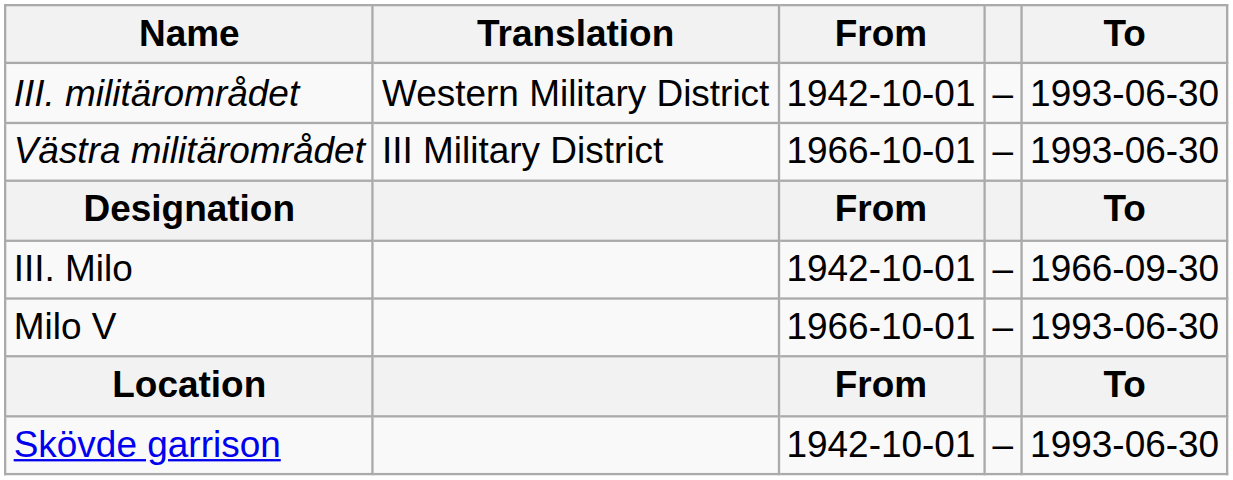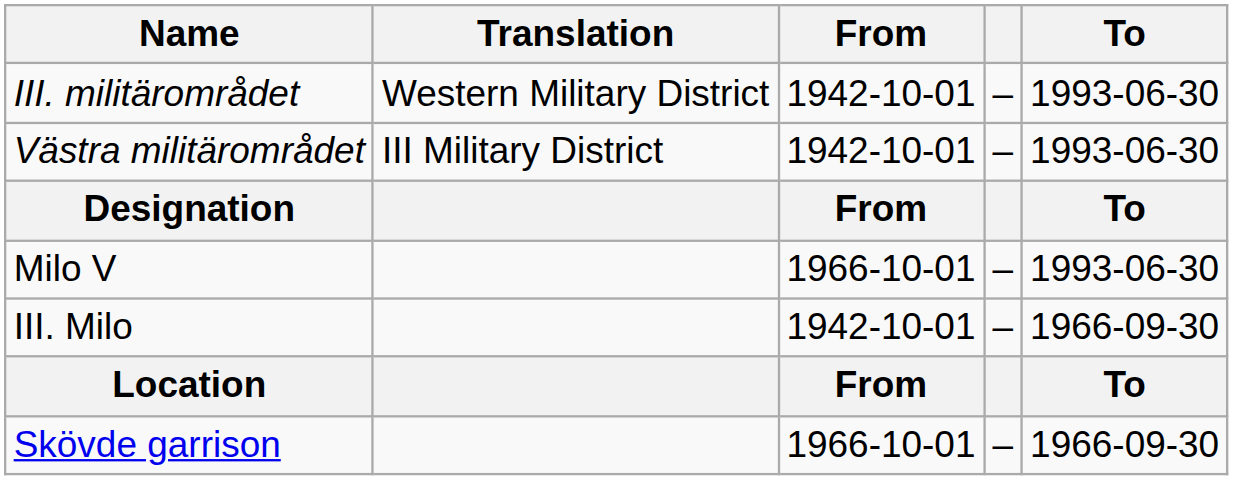 <table class="wikitable">
 <tr>
 <th style="font-weight:bold;">Name</th>
 <th style="font-weight:bold;">Translation</th>
 <th style="text-align: center; font-weight:bold;">From</th>
 <th></th>
 <th style="text-align: center; font-weight:bold;">To</th>
 </tr>
 <tr>
 <td style="font-style:italic;">III. militärområdet</td>
 <td>Western Military District</td>
 <td>1942-10-01</td>
 <td>–</td>
 <td>1993-06-30</td>
 </tr>
 <tr>
 <td style="font-style:italic;">Västra militärområdet</td>
 <td>III Military District</td>
-<td>1966-10-01</td>
+<td style="text-align: center;">1942-10-01</td>
 <td>–</td>
 <td>1993-06-30</td>
 </tr>
 <tr>
 <th style="font-weight:bold;">Designation</th>
 <th style="font-weight:bold;"></th>
 <th style="text-align: center; font-weight:bold;">From</th>
 <th></th>
 <th style="text-align: center; font-weight:bold;">To</th>
 </tr>
 <tr>
+<td>Milo V</td>
+<td></td>
+<td style="text-align: center;">1966-10-01</td>
+<td style="text-align: center;">–</td>
+<td style="text-align: center;">1993-06-30</td>
+</tr>
+<tr>
 <td>III. Milo</td>
 <td></td>
 <td style="text-align: center;">1942-10-01</td>
 <td style="text-align: center;">–</td>
 <td style="text-align: center;">1966-09-30</td>
-</tr>
-<tr>
-<td>Milo V</td>
-<td></td>
-<td style="text-align: center;">1966-10-01</td>
-<td style="text-align: center;">–</td>
-<td style="text-align: center;">1993-06-30</td>
 </tr>
 <tr>
 <th style="font-weight:bold;">Location</th>
 <th style="font-weight:bold;"></th>
 <th style="text-align: center; font-weight:bold;">From</th>
 <th></th>
 <th style="text-align: center; font-weight:bold;">To</th>
 </tr>
 <tr>
 <td><a href='#'>Skövde garrison</a></td>
 <td></td>
-<td style="text-align: center;">1942-10-01</td>
+<td>1966-10-01</td>
 <td style="text-align: center;">–</td>
-<td style="text-align: center;">1993-06-30</td>
+<td style="text-align: center;">1966-09-30</td>
 </tr>
 </table>
